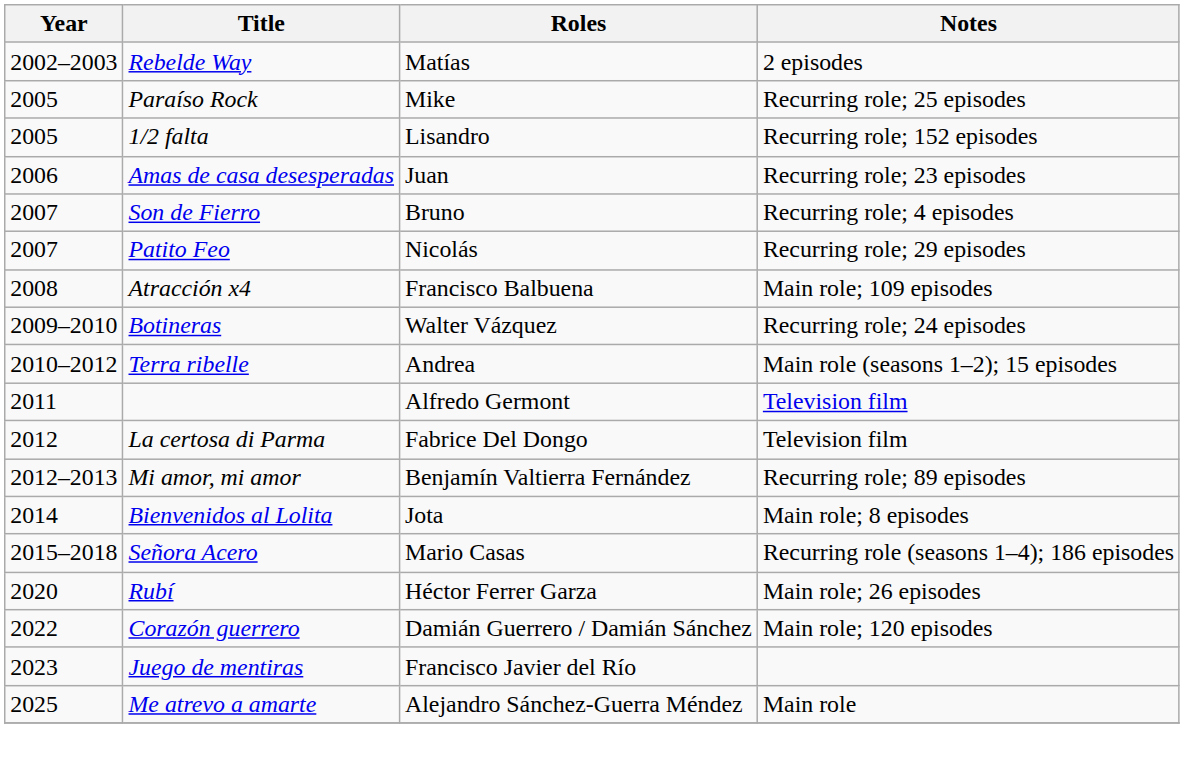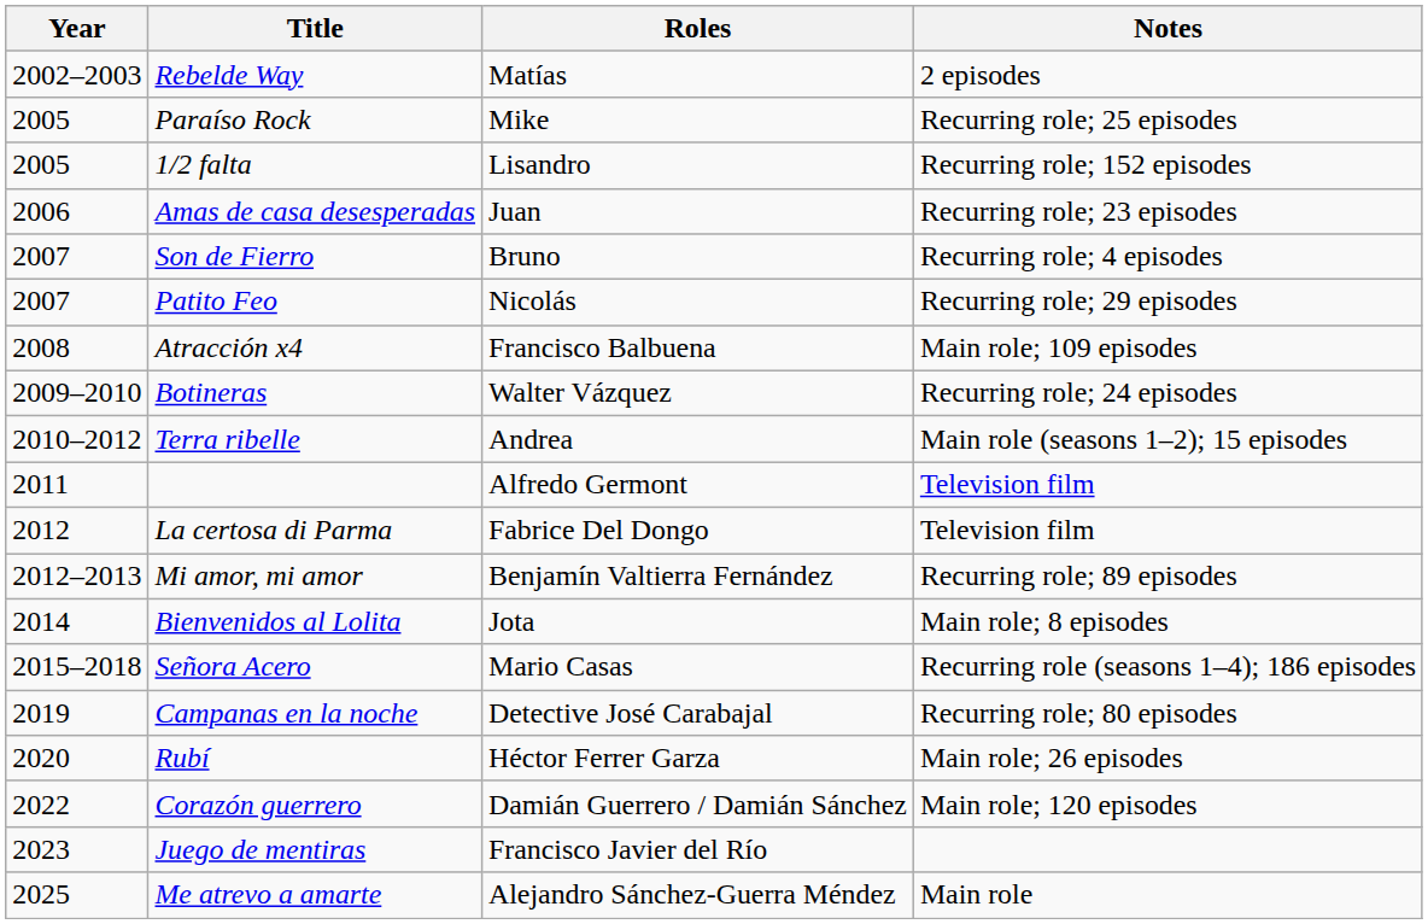 <table class="wikitable sortable">
 <tr>
 <th>Year</th>
 <th>Title</th>
 <th>Roles</th>
 <th>Notes</th>
 </tr>
 <tr>
 <td>2002–2003</td>
 <td><em><a href='#'>Rebelde Way</a></em></td>
 <td>Matías</td>
 <td>2 episodes</td>
 </tr>
 <tr>
 <td>2005</td>
 <td><em>Paraíso Rock</em></td>
 <td>Mike</td>
 <td>Recurring role; 25 episodes</td>
 </tr>
 <tr>
 <td>2005</td>
 <td><em>1/2 falta</em></td>
 <td>Lisandro</td>
 <td>Recurring role; 152 episodes</td>
 </tr>
 <tr>
 <td>2006</td>
 <td><em><a href='#'>Amas de casa desesperadas</a></em></td>
 <td>Juan</td>
 <td>Recurring role; 23 episodes</td>
 </tr>
 <tr>
 <td>2007</td>
 <td><em><a href='#'>Son de Fierro</a></em></td>
 <td>Bruno</td>
 <td>Recurring role; 4 episodes</td>
 </tr>
 <tr>
 <td>2007</td>
 <td><em><a href='#'>Patito Feo</a></em></td>
 <td>Nicolás</td>
 <td>Recurring role; 29 episodes</td>
 </tr>
 <tr>
 <td>2008</td>
 <td><em>Atracción x4</em></td>
 <td>Francisco Balbuena</td>
 <td>Main role; 109 episodes</td>
 </tr>
 <tr>
 <td>2009–2010</td>
 <td><em><a href='#'>Botineras</a></em></td>
 <td>Walter Vázquez</td>
 <td>Recurring role; 24 episodes</td>
 </tr>
 <tr>
 <td>2010–2012</td>
 <td><em><a href='#'>Terra ribelle</a></em></td>
 <td>Andrea</td>
 <td>Main role (seasons 1–2); 15 episodes</td>
 </tr>
 <tr>
 <td>2011</td>
 <td><em></em></td>
 <td>Alfredo Germont</td>
 <td><a href='#'>Television film</a></td>
 </tr>
 <tr>
 <td>2012</td>
 <td><em>La certosa di Parma</em></td>
 <td>Fabrice Del Dongo</td>
 <td>Television film</td>
 </tr>
 <tr>
 <td>2012–2013</td>
 <td><em>Mi amor, mi amor</em></td>
 <td>Benjamín Valtierra Fernández</td>
 <td>Recurring role; 89 episodes</td>
 </tr>
 <tr>
 <td>2014</td>
 <td><em><a href='#'>Bienvenidos al Lolita</a></em></td>
 <td>Jota</td>
 <td>Main role; 8 episodes</td>
 </tr>
 <tr>
 <td>2015–2018</td>
 <td><em><a href='#'>Señora Acero</a></em></td>
 <td>Mario Casas</td>
 <td>Recurring role (seasons 1–4); 186 episodes</td>
 </tr>
 <tr>
+<td>2019</td>
+<td><em><a href='#'>Campanas en la noche</a></em></td>
+<td>Detective José Carabajal</td>
+<td>Recurring role; 80 episodes</td>
+</tr>
+<tr>
 <td>2020</td>
 <td><em><a href='#'>Rubí</a></em></td>
 <td>Héctor Ferrer Garza</td>
 <td>Main role; 26 episodes</td>
 </tr>
 <tr>
 <td>2022</td>
 <td><em><a href='#'>Corazón guerrero</a></em></td>
 <td>Damián Guerrero / Damián Sánchez</td>
 <td>Main role; 120 episodes</td>
 </tr>
 <tr>
 <td>2023</td>
 <td><em><a href='#'>Juego de mentiras</a></em></td>
 <td>Francisco Javier del Río</td>
 <td></td>
 </tr>
 <tr>
 <td>2025</td>
 <td><em><a href='#'>Me atrevo a amarte</a></em></td>
 <td>Alejandro Sánchez-Guerra Méndez</td>
 <td>Main role</td>
 </tr>
 <tr>
 </tr>
 </table>
